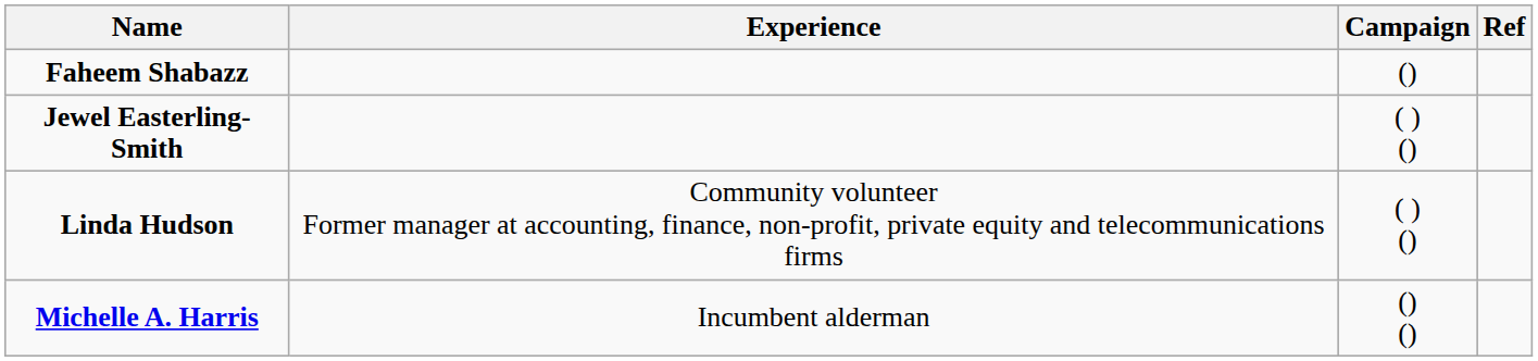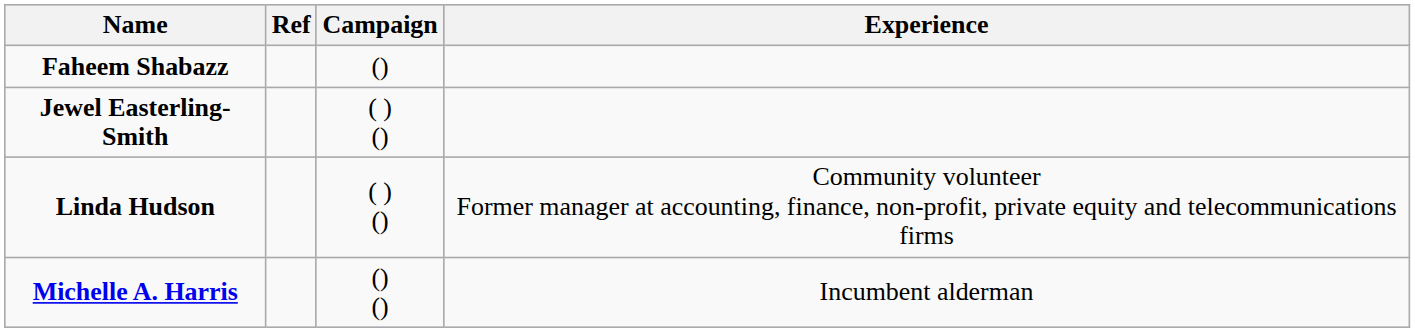 <table class="wikitable" style="text-align:center">
 <tr>
 <th>Name</th>
+<th>Ref</th>
+<th>Campaign</th>
 <th>Experience</th>
-<th>Campaign</th>
-<th>Ref</th>
 </tr>
 <tr>
 <td><strong>Faheem Shabazz</strong></td>
 <td></td>
 <td>()</td>
 <td></td>
 </tr>
 <tr>
 <td><strong>Jewel Easterling-Smith</strong></td>
 <td></td>
 <td>( )<br>()</td>
 <td></td>
 </tr>
 <tr>
 <td><strong>Linda Hudson</strong></td>
+<td></td>
+<td>( )<br>()</td>
 <td>Community volunteer<br>Former manager at accounting, finance, non-profit, private equity and telecommunications firms</td>
-<td>( )<br>()</td>
-<td></td>
 </tr>
 <tr>
 <td><strong><a href='#'>Michelle A. Harris</a></strong></td>
+<td></td>
+<td>()<br>()</td>
 <td>Incumbent alderman</td>
-<td>()<br>()</td>
-<td></td>
 </tr>
 </table>
